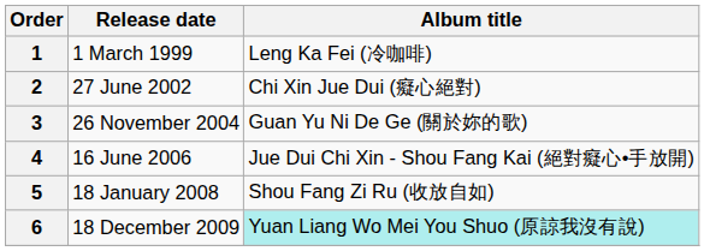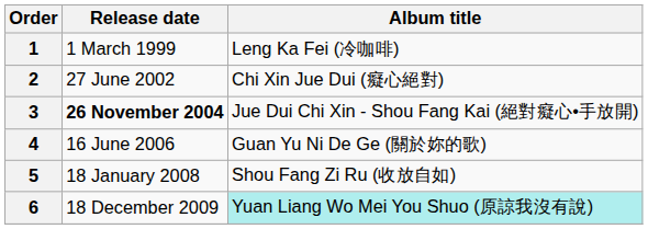 <table class="wikitable">
 <tr>
 <th>Order</th>
 <th>Release date</th>
 <th>Album title</th>
 </tr>
 <tr>
 <th>1</th>
 <td>1 March 1999</td>
 <td>Leng Ka Fei (冷咖啡)</td>
 </tr>
 <tr>
 <th>2</th>
 <td>27 June 2002</td>
 <td>Chi Xin Jue Dui (癡心絕對)</td>
 </tr>
 <tr>
 <th>3</th>
-<td>26 November 2004</td>
-<td>Guan Yu Ni De Ge (關於妳的歌)</td>
+<td><strong>26 November 2004</strong></td>
+<td>Jue Dui Chi Xin - Shou Fang Kai (絕對癡心•手放開)</td>
 </tr>
 <tr>
 <th>4</th>
 <td>16 June 2006</td>
-<td>Jue Dui Chi Xin - Shou Fang Kai (絕對癡心•手放開)</td>
+<td>Guan Yu Ni De Ge (關於妳的歌)</td>
 </tr>
 <tr>
 <th>5</th>
 <td>18 January 2008</td>
 <td>Shou Fang Zi Ru (收放自如)</td>
 </tr>
 <tr>
 <th>6</th>
 <td>18 December 2009</td>
 <td style="background: paleturquoise;">Yuan Liang Wo Mei You Shuo (原諒我沒有說)</td>
 </tr>
 <tr>
 </tr>
 </table>
